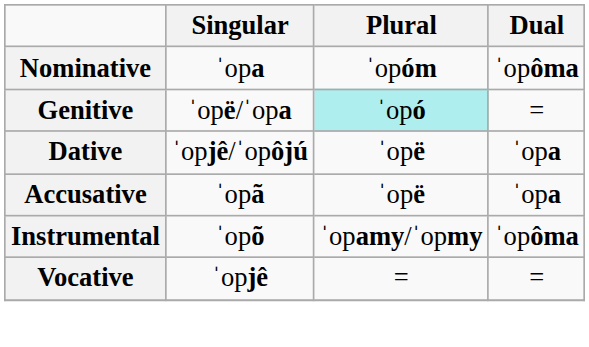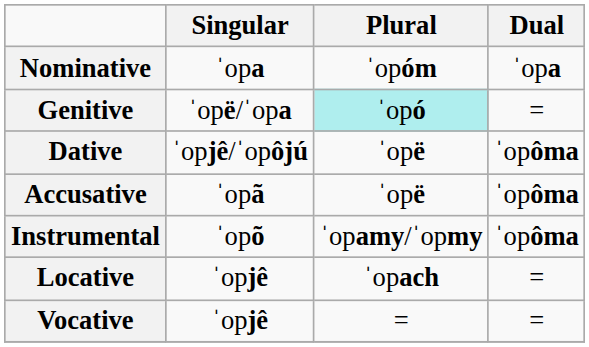 <table class="wikitable" style="text-align:center">
 <tr>
 <td></td>
 <th>Singular</th>
 <th>Plural</th>
 <th>Dual</th>
 </tr>
 <tr>
 <th>Nominative</th>
 <td>ˈop<strong>a</strong></td>
 <td>ˈop<strong>óm</strong></td>
-<td>ˈop<strong>ôma</strong></td>
+<td>ˈop<strong>a</strong></td>
 </tr>
 <tr>
 <th>Genitive</th>
 <td>ˈop<strong>ë</strong>/ˈop<strong>a</strong></td>
 <td style="background: paleturquoise;">ˈop<strong>ó</strong></td>
 <td>= </td>
 </tr>
 <tr>
 <th>Dative</th>
 <td>ˈop<strong>jê</strong>/ˈop<strong>ôjú</strong></td>
 <td>ˈop<strong>ë</strong></td>
-<td>ˈop<strong>a</strong></td>
+<td>ˈop<strong>ôma</strong></td>
 </tr>
 <tr>
 <th>Accusative</th>
 <td>ˈop<strong>ã</strong></td>
 <td>ˈop<strong>ë</strong></td>
-<td>ˈop<strong>a</strong></td>
+<td>ˈop<strong>ôma</strong></td>
 </tr>
 <tr>
 <th>Instrumental</th>
 <td>ˈop<strong>õ</strong></td>
 <td>ˈop<strong>amy</strong>/ˈop<strong>my</strong></td>
 <td>ˈop<strong>ôma</strong></td>
+</tr>
+<tr>
+<th>Locative</th>
+<td>ˈop<strong>jê</strong></td>
+<td>ˈop<strong>ach</strong></td>
+<td>= </td>
 </tr>
 <tr>
 <th>Vocative</th>
 <td>ˈop<strong>jê</strong></td>
 <td>= </td>
 <td>= </td>
 </tr>
 <tr>
 </tr>
 </table>
